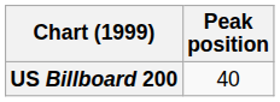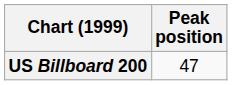 <table class="wikitable plainrowheaders">
 <tr>
 <th scope="col">Chart (1999)</th>
 <th scope="col">Peak<br>position</th>
 </tr>
 <tr>
 <th scope="row">US <em>Billboard</em> 200</th>
-<td align="center">40</td>
+<td align="center">47</td>
 </tr>
 </table>
